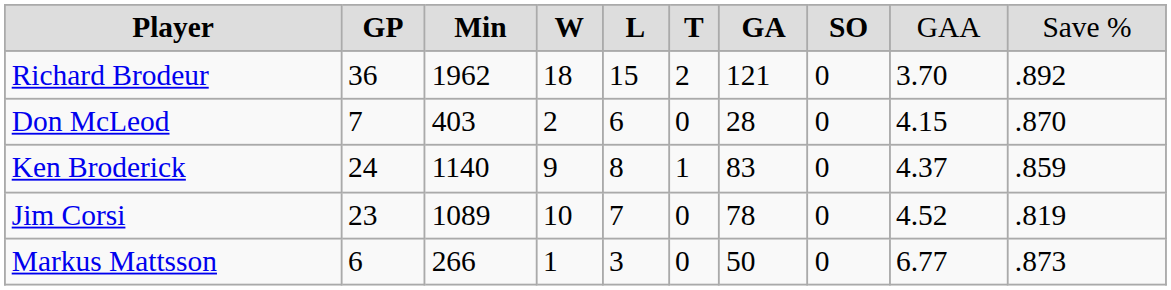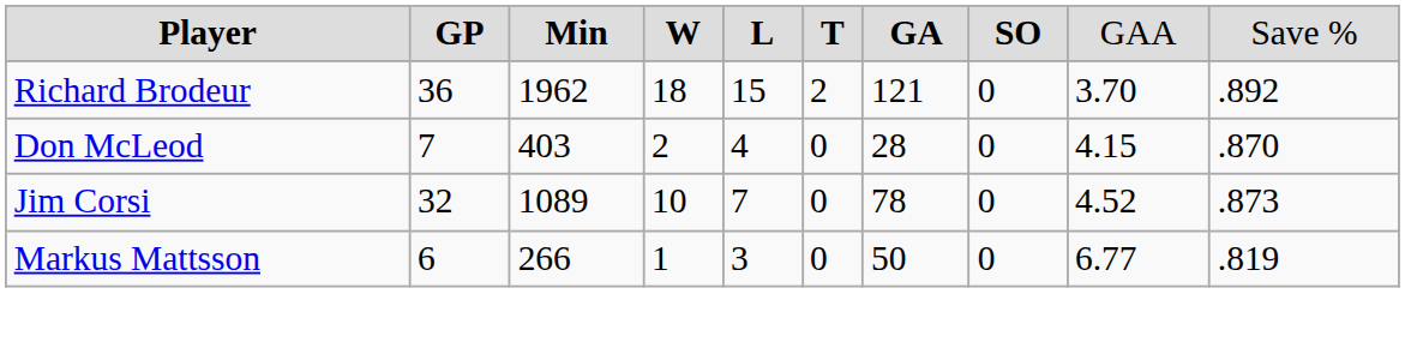 <table class="wikitable" width="50%">
 <tr align="center"  bgcolor="#dddddd">
 <td><strong>Player</strong></td>
 <td><strong>GP</strong></td>
 <td><strong>Min</strong></td>
 <td><strong>W</strong></td>
 <td><strong>L</strong></td>
 <td><strong>T</strong></td>
 <td><strong>GA</strong></td>
 <td><strong>SO</strong></td>
 <td>GAA</td>
 <td>Save %</td>
 </tr>
 <tr>
 <td><a href='#'>Richard Brodeur</a></td>
 <td>36</td>
 <td>1962</td>
 <td>18</td>
 <td>15</td>
 <td>2</td>
 <td>121</td>
 <td>0</td>
 <td>3.70</td>
 <td>.892</td>
 </tr>
 <tr>
 <td><a href='#'>Don McLeod</a></td>
 <td>7</td>
 <td>403</td>
 <td>2</td>
-<td>6</td>
+<td>4</td>
 <td>0</td>
 <td>28</td>
 <td>0</td>
 <td>4.15</td>
 <td>.870</td>
 </tr>
 <tr>
-<td><a href='#'>Ken Broderick</a></td>
-<td>24</td>
-<td>1140</td>
-<td>9</td>
-<td>8</td>
-<td>1</td>
-<td>83</td>
-<td>0</td>
-<td>4.37</td>
-<td>.859</td>
-</tr>
-<tr>
 <td><a href='#'>Jim Corsi</a></td>
-<td>23</td>
+<td>32</td>
 <td>1089</td>
 <td>10</td>
 <td>7</td>
 <td>0</td>
 <td>78</td>
 <td>0</td>
 <td>4.52</td>
-<td>.819</td>
+<td>.873</td>
 </tr>
 <tr>
 <td><a href='#'>Markus Mattsson</a></td>
 <td>6</td>
 <td>266</td>
 <td>1</td>
 <td>3</td>
 <td>0</td>
 <td>50</td>
 <td>0</td>
 <td>6.77</td>
-<td>.873</td>
+<td>.819</td>
 </tr>
 </table>
